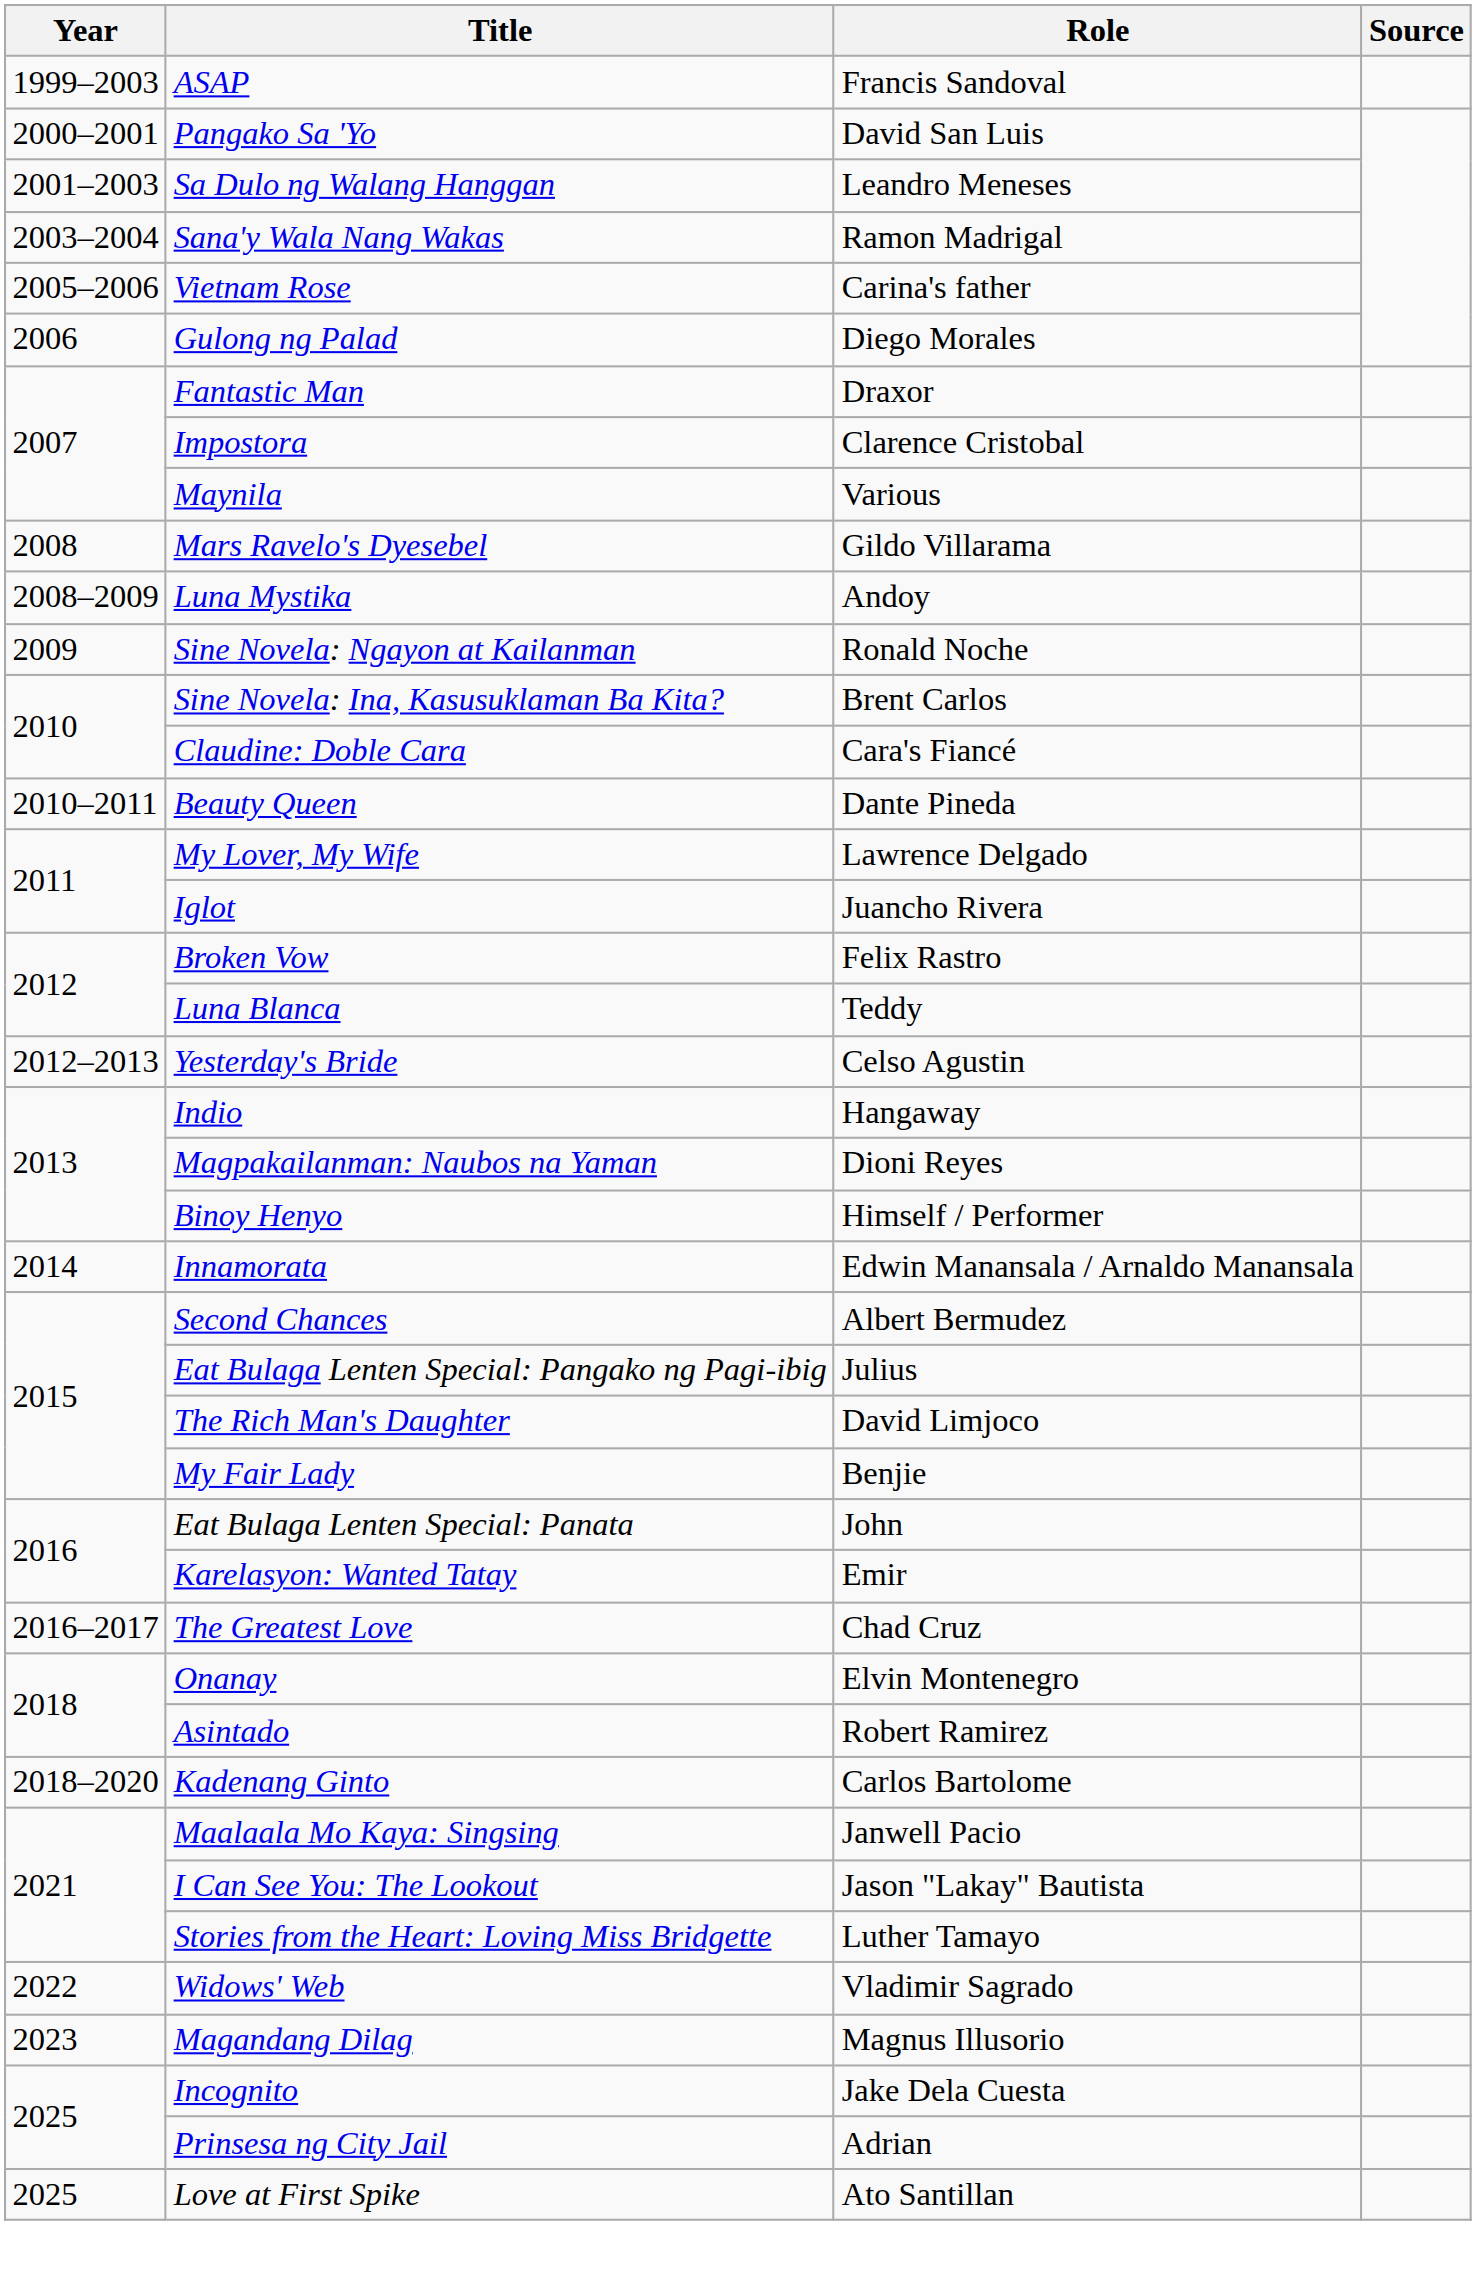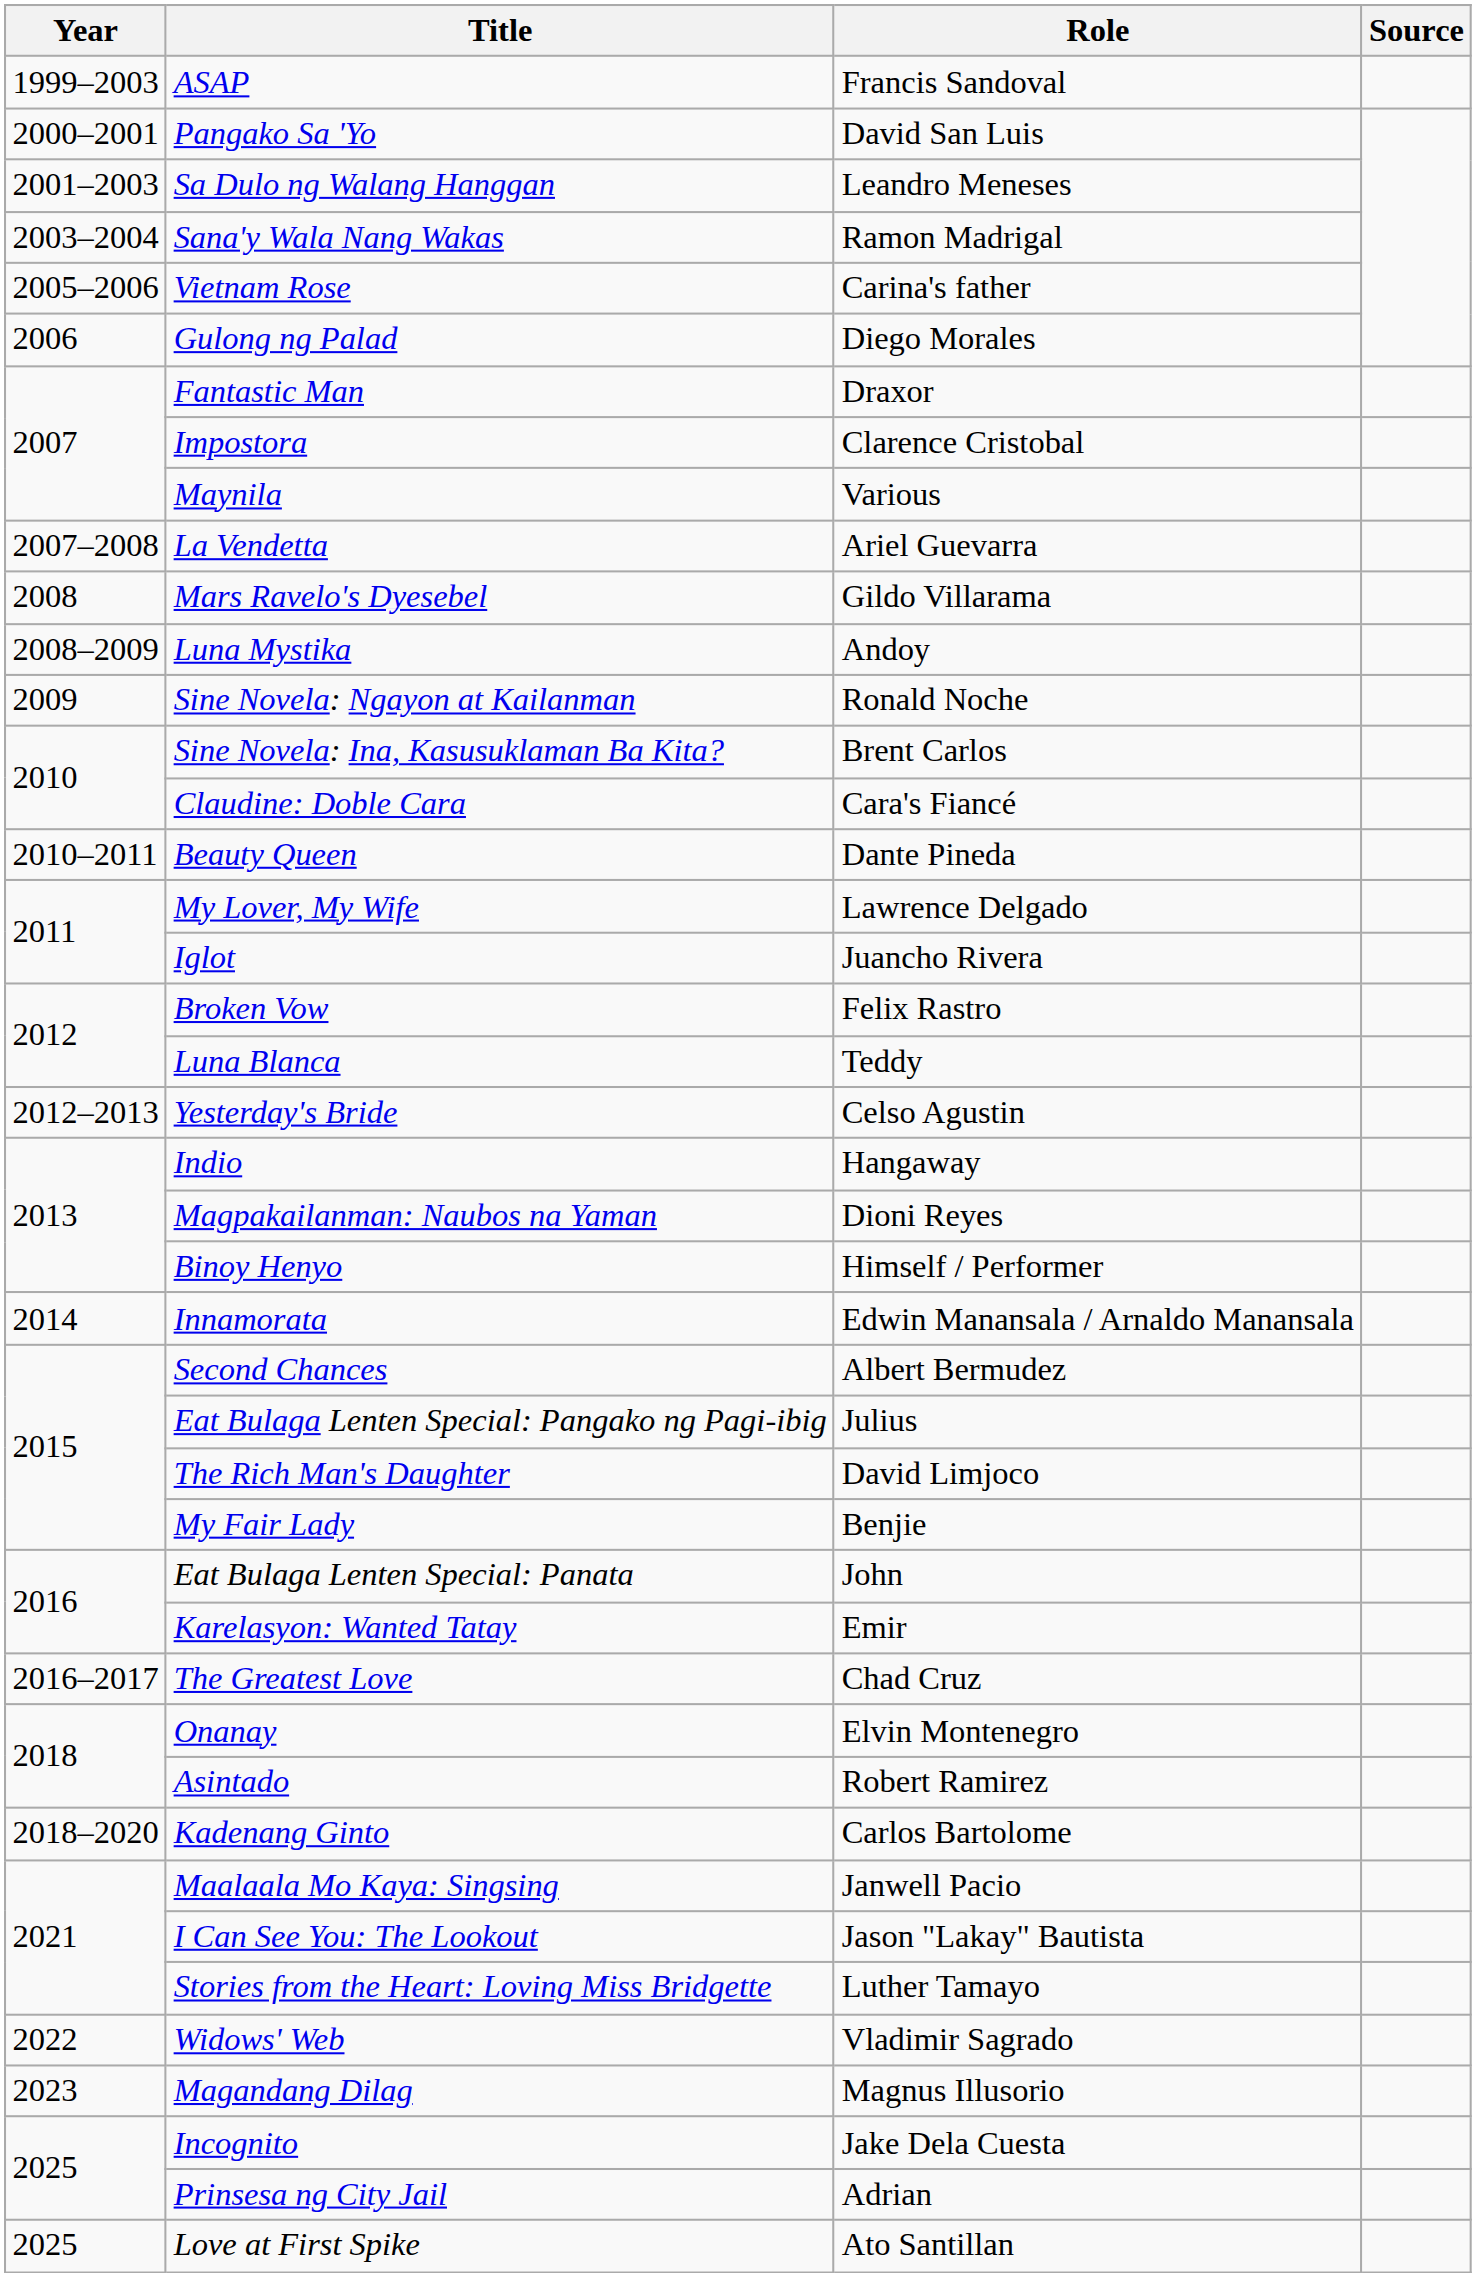 <table class="wikitable sortable">
 <tr>
 <th>Year</th>
 <th>Title</th>
 <th>Role</th>
 <th>Source</th>
 </tr>
 <tr>
 <td>1999–2003</td>
 <td><em><a href='#'>ASAP</a></em></td>
 <td>Francis Sandoval</td>
 <td></td>
 </tr>
 <tr>
 <td>2000–2001</td>
 <td><em><a href='#'>Pangako Sa 'Yo</a></em></td>
 <td>David San Luis</td>
 <td rowspan="5"></td>
 </tr>
 <tr>
 <td>2001–2003</td>
 <td><em><a href='#'>Sa Dulo ng Walang Hanggan</a></em></td>
 <td>Leandro Meneses</td>
 </tr>
 <tr>
 <td>2003–2004</td>
 <td><em><a href='#'>Sana'y Wala Nang Wakas</a></em></td>
 <td>Ramon Madrigal</td>
 </tr>
 <tr>
 <td>2005–2006</td>
 <td><em><a href='#'>Vietnam Rose</a></em></td>
 <td>Carina's father</td>
 </tr>
 <tr>
 <td>2006</td>
 <td><em><a href='#'>Gulong ng Palad</a></em></td>
 <td>Diego Morales</td>
 </tr>
 <tr>
 <td rowspan="3">2007</td>
 <td><em><a href='#'>Fantastic Man</a></em></td>
 <td>Draxor</td>
 <td></td>
 </tr>
 <tr>
 <td><em><a href='#'>Impostora</a></em></td>
 <td>Clarence Cristobal</td>
 <td></td>
 </tr>
 <tr>
 <td><em><a href='#'>Maynila</a></em></td>
 <td>Various</td>
+<td></td>
+</tr>
+<tr>
+<td>2007–2008</td>
+<td><em><a href='#'>La Vendetta</a></em></td>
+<td>Ariel Guevarra</td>
 <td></td>
 </tr>
 <tr>
 <td>2008</td>
 <td><em><a href='#'>Mars Ravelo's Dyesebel</a></em></td>
 <td>Gildo Villarama</td>
 <td></td>
 </tr>
 <tr>
 <td>2008–2009</td>
 <td><em><a href='#'>Luna Mystika</a></em></td>
 <td>Andoy</td>
 <td></td>
 </tr>
 <tr>
 <td>2009</td>
 <td><em><a href='#'>Sine Novela</a>: <a href='#'>Ngayon at Kailanman</a></em></td>
 <td>Ronald Noche</td>
 <td></td>
 </tr>
 <tr>
 <td rowspan="2">2010</td>
 <td><em><a href='#'>Sine Novela</a>: <a href='#'>Ina, Kasusuklaman Ba Kita?</a></em></td>
 <td>Brent Carlos</td>
 <td></td>
 </tr>
 <tr>
 <td><em><a href='#'>Claudine: Doble Cara</a></em></td>
 <td>Cara's Fiancé</td>
 <td></td>
 </tr>
 <tr>
 <td>2010–2011</td>
 <td><em><a href='#'>Beauty Queen</a></em></td>
 <td>Dante Pineda</td>
 <td></td>
 </tr>
 <tr>
 <td rowspan="2">2011</td>
 <td><em><a href='#'>My Lover, My Wife</a></em></td>
 <td>Lawrence Delgado</td>
 <td></td>
 </tr>
 <tr>
 <td><em><a href='#'>Iglot</a></em></td>
 <td>Juancho Rivera</td>
 <td></td>
 </tr>
 <tr>
 <td rowspan="2">2012</td>
 <td><em><a href='#'>Broken Vow</a></em></td>
 <td>Felix Rastro</td>
 <td></td>
 </tr>
 <tr>
 <td><em><a href='#'>Luna Blanca</a></em></td>
 <td>Teddy</td>
 <td></td>
 </tr>
 <tr>
 <td>2012–2013</td>
 <td><em><a href='#'>Yesterday's Bride</a></em></td>
 <td>Celso Agustin</td>
 <td></td>
 </tr>
 <tr>
 <td rowspan="3">2013</td>
 <td><em><a href='#'>Indio</a></em></td>
 <td>Hangaway</td>
 <td></td>
 </tr>
 <tr>
 <td><em><a href='#'>Magpakailanman: Naubos na Yaman</a></em></td>
 <td>Dioni Reyes</td>
 <td></td>
 </tr>
 <tr>
 <td><em><a href='#'>Binoy Henyo</a></em></td>
 <td>Himself / Performer</td>
 <td></td>
 </tr>
 <tr>
 <td>2014</td>
 <td><em><a href='#'>Innamorata</a></em></td>
 <td>Edwin Manansala / Arnaldo Manansala</td>
 <td></td>
 </tr>
 <tr>
 <td rowspan="4">2015</td>
 <td><em><a href='#'>Second Chances</a></em></td>
 <td>Albert Bermudez</td>
 <td></td>
 </tr>
 <tr>
 <td><em><a href='#'>Eat Bulaga</a> Lenten Special: Pangako ng Pagi-ibig</em></td>
 <td>Julius</td>
 <td></td>
 </tr>
 <tr>
 <td><em><a href='#'>The Rich Man's Daughter</a></em></td>
 <td>David Limjoco</td>
 <td></td>
 </tr>
 <tr>
 <td><em><a href='#'>My Fair Lady</a></em></td>
 <td>Benjie</td>
 <td></td>
 </tr>
 <tr>
 <td rowspan="2">2016</td>
 <td><em>Eat Bulaga Lenten Special: Panata</em></td>
 <td>John</td>
 <td></td>
 </tr>
 <tr>
 <td><em><a href='#'>Karelasyon: Wanted Tatay</a></em></td>
 <td>Emir</td>
 <td></td>
 </tr>
 <tr>
 <td>2016–2017</td>
 <td><em><a href='#'>The Greatest Love</a></em></td>
 <td>Chad Cruz</td>
 <td></td>
 </tr>
 <tr>
 <td rowspan="2">2018</td>
 <td><em><a href='#'>Onanay</a></em></td>
 <td>Elvin Montenegro</td>
 <td></td>
 </tr>
 <tr>
 <td><em><a href='#'>Asintado</a></em></td>
 <td>Robert Ramirez</td>
 <td></td>
 </tr>
 <tr>
 <td>2018–2020</td>
 <td><em><a href='#'>Kadenang Ginto</a></em></td>
 <td>Carlos Bartolome</td>
 <td></td>
 </tr>
 <tr>
 <td rowspan="3">2021</td>
 <td><em><a href='#'>Maalaala Mo Kaya: Singsing</a></em></td>
 <td>Janwell Pacio</td>
 <td></td>
 </tr>
 <tr>
 <td><em><a href='#'>I Can See You: The Lookout</a></em></td>
 <td>Jason "Lakay" Bautista</td>
 <td></td>
 </tr>
 <tr>
 <td><em><a href='#'>Stories from the Heart: Loving Miss Bridgette</a></em></td>
 <td>Luther Tamayo</td>
 <td></td>
 </tr>
 <tr>
 <td>2022</td>
 <td><em><a href='#'>Widows' Web</a></em></td>
 <td>Vladimir Sagrado</td>
 <td></td>
 </tr>
 <tr>
 <td>2023</td>
 <td><em><a href='#'>Magandang Dilag</a></em></td>
 <td>Magnus Illusorio</td>
 <td></td>
 </tr>
 <tr>
 <td rowspan="2">2025</td>
 <td><em><a href='#'>Incognito</a></em></td>
 <td>Jake Dela Cuesta</td>
 <td></td>
 </tr>
 <tr>
 <td><em><a href='#'>Prinsesa ng City Jail</a></em></td>
 <td>Adrian</td>
 <td></td>
 </tr>
 <tr>
 <td>2025</td>
 <td><em>Love at First Spike</em></td>
 <td>Ato Santillan</td>
 <td></td>
 </tr>
 </table>
